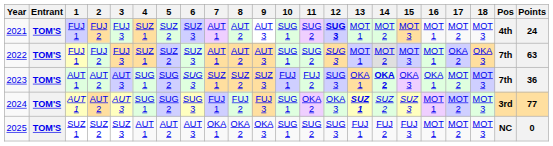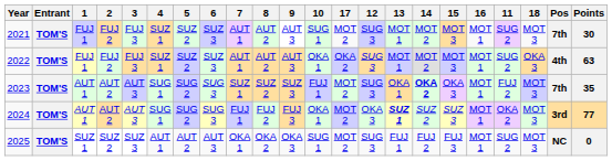 <table class="wikitable" style="text-align:center; font-size:85%">
 <tr>
 <th>Year</th>
 <th>Entrant</th>
 <th>1</th>
 <th>2</th>
 <th>3</th>
 <th>4</th>
 <th>5</th>
 <th>6</th>
 <th>7</th>
 <th>8</th>
 <th>9</th>
 <th>10</th>
-<th>11</th>
+<th>17</th>
 <th>12</th>
 <th>13</th>
 <th>14</th>
 <th>15</th>
 <th>16</th>
-<th>17</th>
+<th>11</th>
 <th>18</th>
 <th>Pos</th>
 <th>Points</th>
 </tr>
 <tr>
 <td><a href='#'>2021</a></td>
 <th><a href='#'>TOM'S</a></th>
 <td style="background:#CFCFFF;"><a href='#'>FUJ<br>1</a><br></td>
 <td style="background:#FFDF9F;"><a href='#'>FUJ<br>2</a><br></td>
 <td style="background:#DFFFDF;"><a href='#'>FUJ<br>3</a><br></td>
 <td style="background:#FFDF9F;"><a href='#'>SUZ<br>1</a><br></td>
 <td style="background:#DFFFDF;"><a href='#'>SUZ<br>2</a><br></td>
 <td style="background:#CFCFFF;"><a href='#'>SUZ<br>3</a><br></td>
 <td style="background:#EFCFFF;"><a href='#'>AUT<br>1</a><br></td>
 <td style="background:#DFFFDF;"><a href='#'>AUT<br>2</a><br></td>
 <td style="background:#FFFFFF;"><a href='#'>AUT<br>3</a><br></td>
 <td style="background:#DFFFDF;"><a href='#'>SUG<br>1</a><br></td>
-<td style="background:#EFCFFF;"><a href='#'>SUG<br>2</a><br></td>
-<td style="background:#CFCFFF;"><strong><a href='#'>SUG<br>3</a><br></strong></td>
+<td style="background:#;"><a href='#'>MOT<br>2</a><br></td>
+<td style="background:#CFCFFF;"><a href='#'>SUG<br>3</a><br></td>
 <td style="background:#DFFFDF;"><a href='#'>MOT<br>1</a><br></td>
 <td style="background:#DFFFDF;"><a href='#'>MOT<br>2</a><br></td>
 <td style="background:#FFDF9F;"><a href='#'>MOT<br>3</a><br></td>
 <td style="background:#;"><a href='#'>MOT<br>1</a><br></td>
-<td style="background:#;"><a href='#'>MOT<br>2</a><br></td>
+<td style="background:#EFCFFF;"><a href='#'>SUG<br>2</a><br></td>
 <td style="background:#;"><a href='#'>MOT<br>3</a><br></td>
-<th>4th</th>
-<th>24</th>
+<th>7th</th>
+<th>30</th>
 </tr>
 <tr>
 <td><a href='#'>2022</a></td>
 <th><a href='#'>TOM'S</a></th>
 <td style="background:#FFFFBF;"><a href='#'>FUJ<br>1</a><br></td>
 <td style="background:#DFFFDF;"><a href='#'>FUJ<br>2</a><br></td>
 <td style="background:#FFDF9F;"><a href='#'>FUJ<br>3</a><br></td>
 <td style="background:#FFDF9F;"><a href='#'>SUZ<br>1</a><br></td>
 <td style="background:#CFCFFF;"><a href='#'>SUZ<br>2</a><br></td>
 <td style="background:#DFFFDF;"><a href='#'>SUZ<br>3</a><br></td>
 <td style="background:#FFDF9F;"><a href='#'>AUT<br>1</a><br></td>
 <td style="background:#FFDF9F;"><a href='#'>AUT<br>2</a><br></td>
 <td style="background:#FFDF9F;"><a href='#'>AUT<br>3</a><br></td>
-<td style="background:#DFFFDF;"><a href='#'>SUG<br>1</a><br></td>
-<td style="background:#DFFFDF;"><a href='#'>SUG<br>2</a><br></td>
+<td style="background:#DFFFDF;"><a href='#'>OKA<br>1</a><br></td>
+<td style="background:#CFCFFF;"><a href='#'>OKA<br>2</a><br></td>
 <td style="background:#FFDF9F;"><em><a href='#'>SUG<br>3</a></em><br></td>
 <td style="background:#CFCFFF;"><a href='#'>MOT<br>1</a><br></td>
 <td style="background:#DFDFDF;"><a href='#'>MOT<br>2</a><br></td>
 <td style="background:#CFCFFF;"><a href='#'>MOT<br>3</a><br></td>
 <td style="background:#DFFFDF;"><a href='#'>MOT<br>1</a><br></td>
-<td style="background:#CFCFFF;"><a href='#'>OKA<br>2</a><br></td>
+<td style="background:#DFFFDF;"><a href='#'>SUG<br>2</a><br></td>
 <td style="background:#FFDF9F;"><a href='#'>OKA<br>3</a><br></td>
-<th>7th</th>
+<th>4th</th>
 <th>63</th>
 </tr>
 <tr>
 <td><a href='#'>2023</a></td>
 <th><a href='#'>TOM'S</a></th>
 <td style="background:#DFFFDF;"><a href='#'>AUT<br>1</a><br></td>
 <td style="background:#DFFFDF;"><a href='#'>AUT<br>2</a><br></td>
 <td style="background:#CFCFFF;"><a href='#'>AUT<br>3</a><br></td>
 <td style="background:#DFFFDF;"><a href='#'>SUG<br>1</a><br></td>
 <td style="background:#CFCFFF;"><a href='#'>SUG<br>2</a><br></td>
 <td style="background:#DFFFDF;"><em><a href='#'>SUG<br>3</a><br></em></td>
 <td style="background:#FFDF9F;"><a href='#'>SUZ<br>1</a><br></td>
 <td style="background:#FFDF9F;"><a href='#'>SUZ<br>2</a><br></td>
 <td style="background:#FFDF9F;"><a href='#'>SUZ<br>3</a><br></td>
 <td style="background:#CFCFFF;"><a href='#'>FUJ<br>1</a><br></td>
-<td style="background:#DFFFDF;"><a href='#'>FUJ<br>2</a><br></td>
+<td style="background:#DFFFDF;"><a href='#'>MOT<br>2</a><br></td>
 <td style="background:#CFCFFF;"><a href='#'>SUG<br>3</a><br></td>
 <td style="background:#FFDF9F;"><a href='#'>OKA<br>1</a><br></td>
 <td style="background:#DFFFDF;"><strong><a href='#'>OKA<br>2</a><br></strong></td>
 <td style="background:#EFCFFF;"><a href='#'>OKA<br>3</a><br></td>
-<td style="background:#DFFFDF;"><a href='#'>OKA<br>1</a><br></td>
-<td style="background:#DFFFDF;"><a href='#'>MOT<br>2</a><br></td>
+<td style="background:#DFFFDF;"><a href='#'>MOT<br>1</a><br></td>
+<td style="background:#DFFFDF;"><a href='#'>FUJ<br>2</a><br></td>
 <td style="background:#CFCFFF;"><a href='#'>MOT<br>3</a><br></td>
 <th>7th</th>
-<th>36</th>
+<th>35</th>
 </tr>
 <tr>
 <td><a href='#'>2024</a></td>
 <th><a href='#'>TOM'S</a></th>
 <td style="background:#FFFFBF;"><em><a href='#'>AUT<br>1</a></em><br></td>
 <td style="background:#FFDF9F;"><a href='#'>AUT<br>2</a><br></td>
 <td style="background:#FFFFBF;"><em><a href='#'>AUT<br>3</a></em><br></td>
 <td style="background:#DFFFDF;"><a href='#'>SUG<br>1</a><br></td>
 <td style="background:#CFCFFF;"><a href='#'>SUG<br>2</a><br></td>
 <td style="background:#FFFFBF;"><a href='#'>SUG<br>3</a><br></td>
 <td style="background:#CFCFFF;"><a href='#'>FUJ<br>1</a><br></td>
 <td style="background:#DFFFDF;"><a href='#'>FUJ<br>2</a><br></td>
 <td style="background:#FFDF9F;"><a href='#'>FUJ<br>3</a><br></td>
-<td style="background:#DFFFDF;"><a href='#'>SUG<br>1</a><br></td>
-<td style="background:#EFCFFF;"><a href='#'>OKA<br>2</a><br></td>
+<td style="background:#DFFFDF;"><a href='#'>OKA<br>1</a><br></td>
+<td style="background:#CFCFFF;"><a href='#'>MOT<br>2</a><br></td>
 <td style="background:#DFFFDF;"><a href='#'>OKA<br>3</a><br></td>
 <td style="background:#FFFFBF;"><strong><em><a href='#'>SUZ<br>1</a></em></strong><br></td>
 <td style="background:#DFFFDF;"><em><a href='#'>SUZ<br>2</a></em><br></td>
 <td style="background:#FFFFBF;"><em><a href='#'>SUZ<br>3</a></em><br></td>
 <td style="background:#EFCFFF;"><a href='#'>MOT<br>1</a><br></td>
-<td style="background:#CFCFFF;"><a href='#'>MOT<br>2</a><br></td>
+<td style="background:#EFCFFF;"><a href='#'>OKA<br>2</a><br></td>
 <td style="background:#DFFFDF;"><a href='#'>MOT<br>3</a><br></td>
 <th style="background:#FFDF9F;">3rd</th>
 <th style="background:#FFDF9F;">77</th>
 </tr>
 <tr>
 <td><a href='#'>2025</a></td>
 <th><a href='#'>TOM'S</a></th>
 <td style="background:#FFFFFF;"><a href='#'>SUZ<br>1</a><br></td>
 <td style="background:#FFFFFF;"><a href='#'>SUZ<br>2</a><br></td>
 <td style="background:#FFFFFF;"><a href='#'>SUZ<br>3</a><br></td>
 <td style="background:#;"><a href='#'>AUT<br>1</a><br></td>
 <td style="background:#;"><a href='#'>AUT<br>2</a><br></td>
 <td style="background:#;"><a href='#'>AUT<br>3</a><br></td>
 <td style="background:#;"><a href='#'>OKA<br>1</a><br></td>
 <td style="background:#;"><a href='#'>OKA<br>2</a><br></td>
 <td style="background:#;"><a href='#'>OKA<br>3</a><br></td>
 <td style="background:#;"><a href='#'>SUG<br>1</a><br></td>
-<td style="background:#;"><a href='#'>SUG<br>2</a><br></td>
+<td style="background:#;"><a href='#'>MOT<br>2</a><br></td>
 <td style="background:#;"><a href='#'>SUG<br>3</a><br></td>
 <td style="background:#;"><a href='#'>FUJ<br>1</a><br></td>
 <td style="background:#;"><a href='#'>FUJ<br>2</a><br></td>
 <td style="background:#;"><a href='#'>FUJ<br>3</a><br></td>
 <td style="background:#;"><a href='#'>MOT<br>1</a><br></td>
-<td style="background:#;"><a href='#'>MOT<br>2</a><br></td>
+<td style="background:#;"><a href='#'>SUG<br>2</a><br></td>
 <td style="background:#;"><a href='#'>MOT<br>3</a><br></td>
 <th>NC</th>
 <th>0</th>
 </tr>
 </table>
